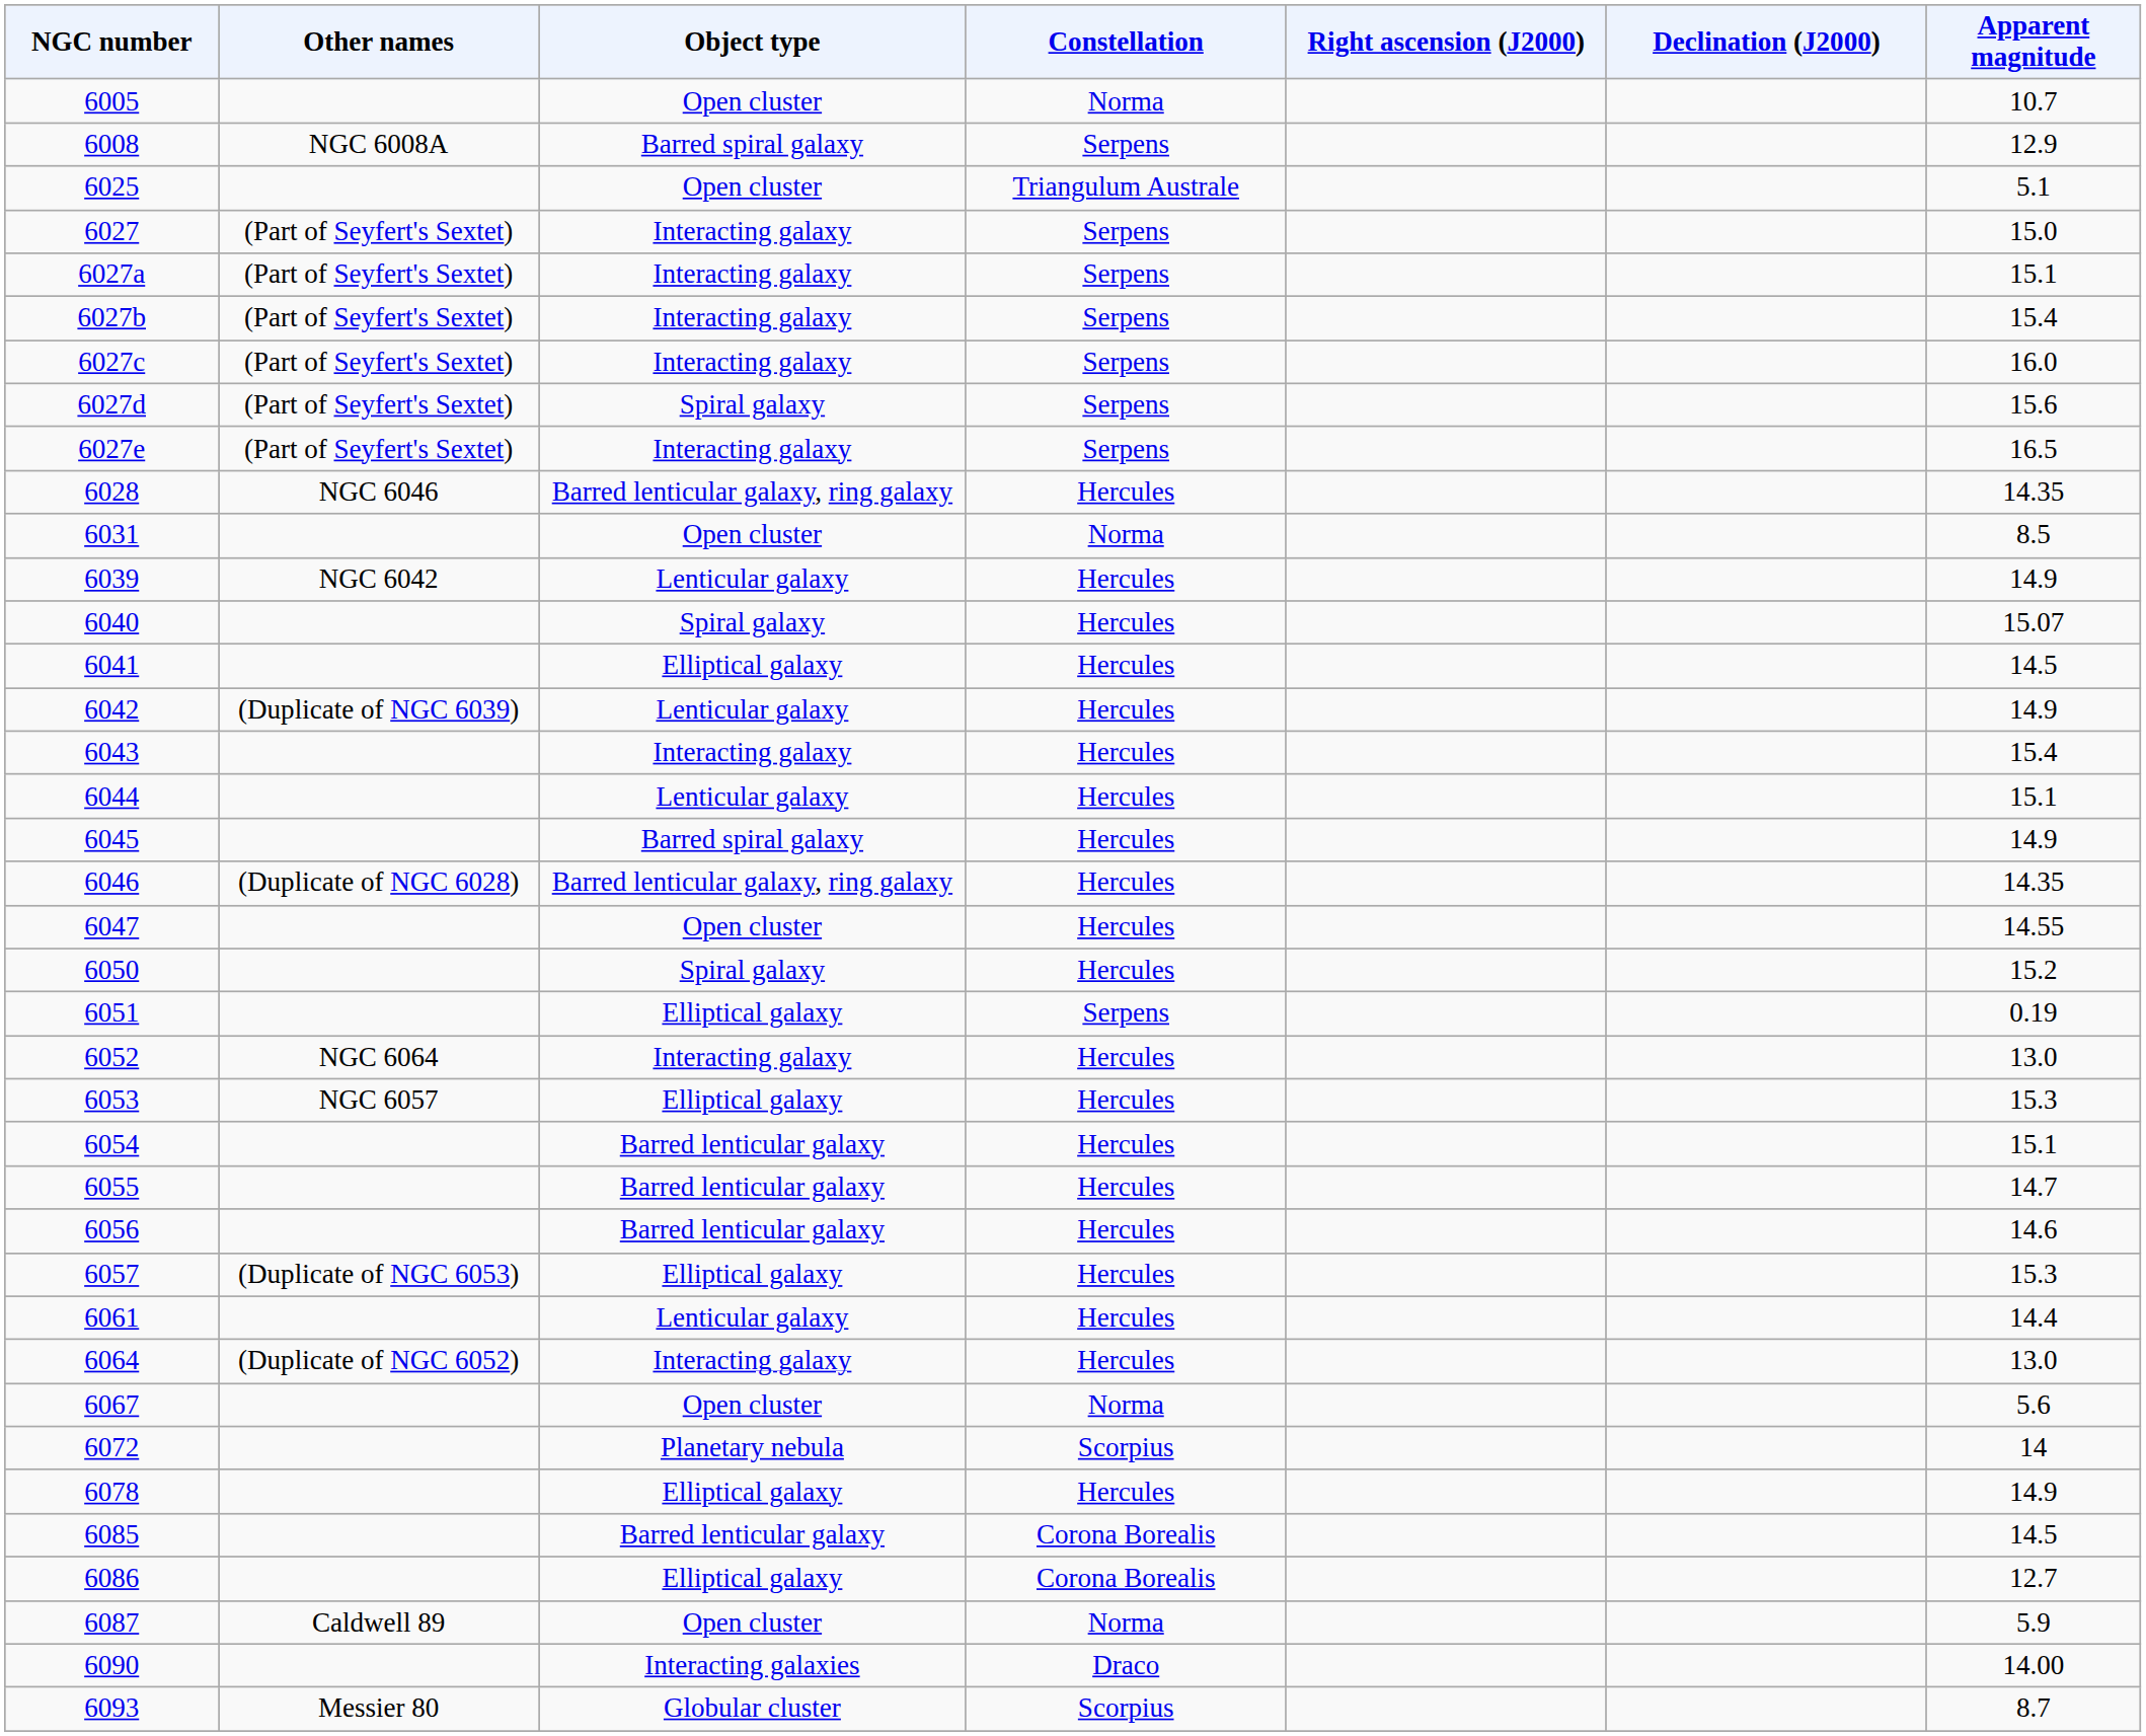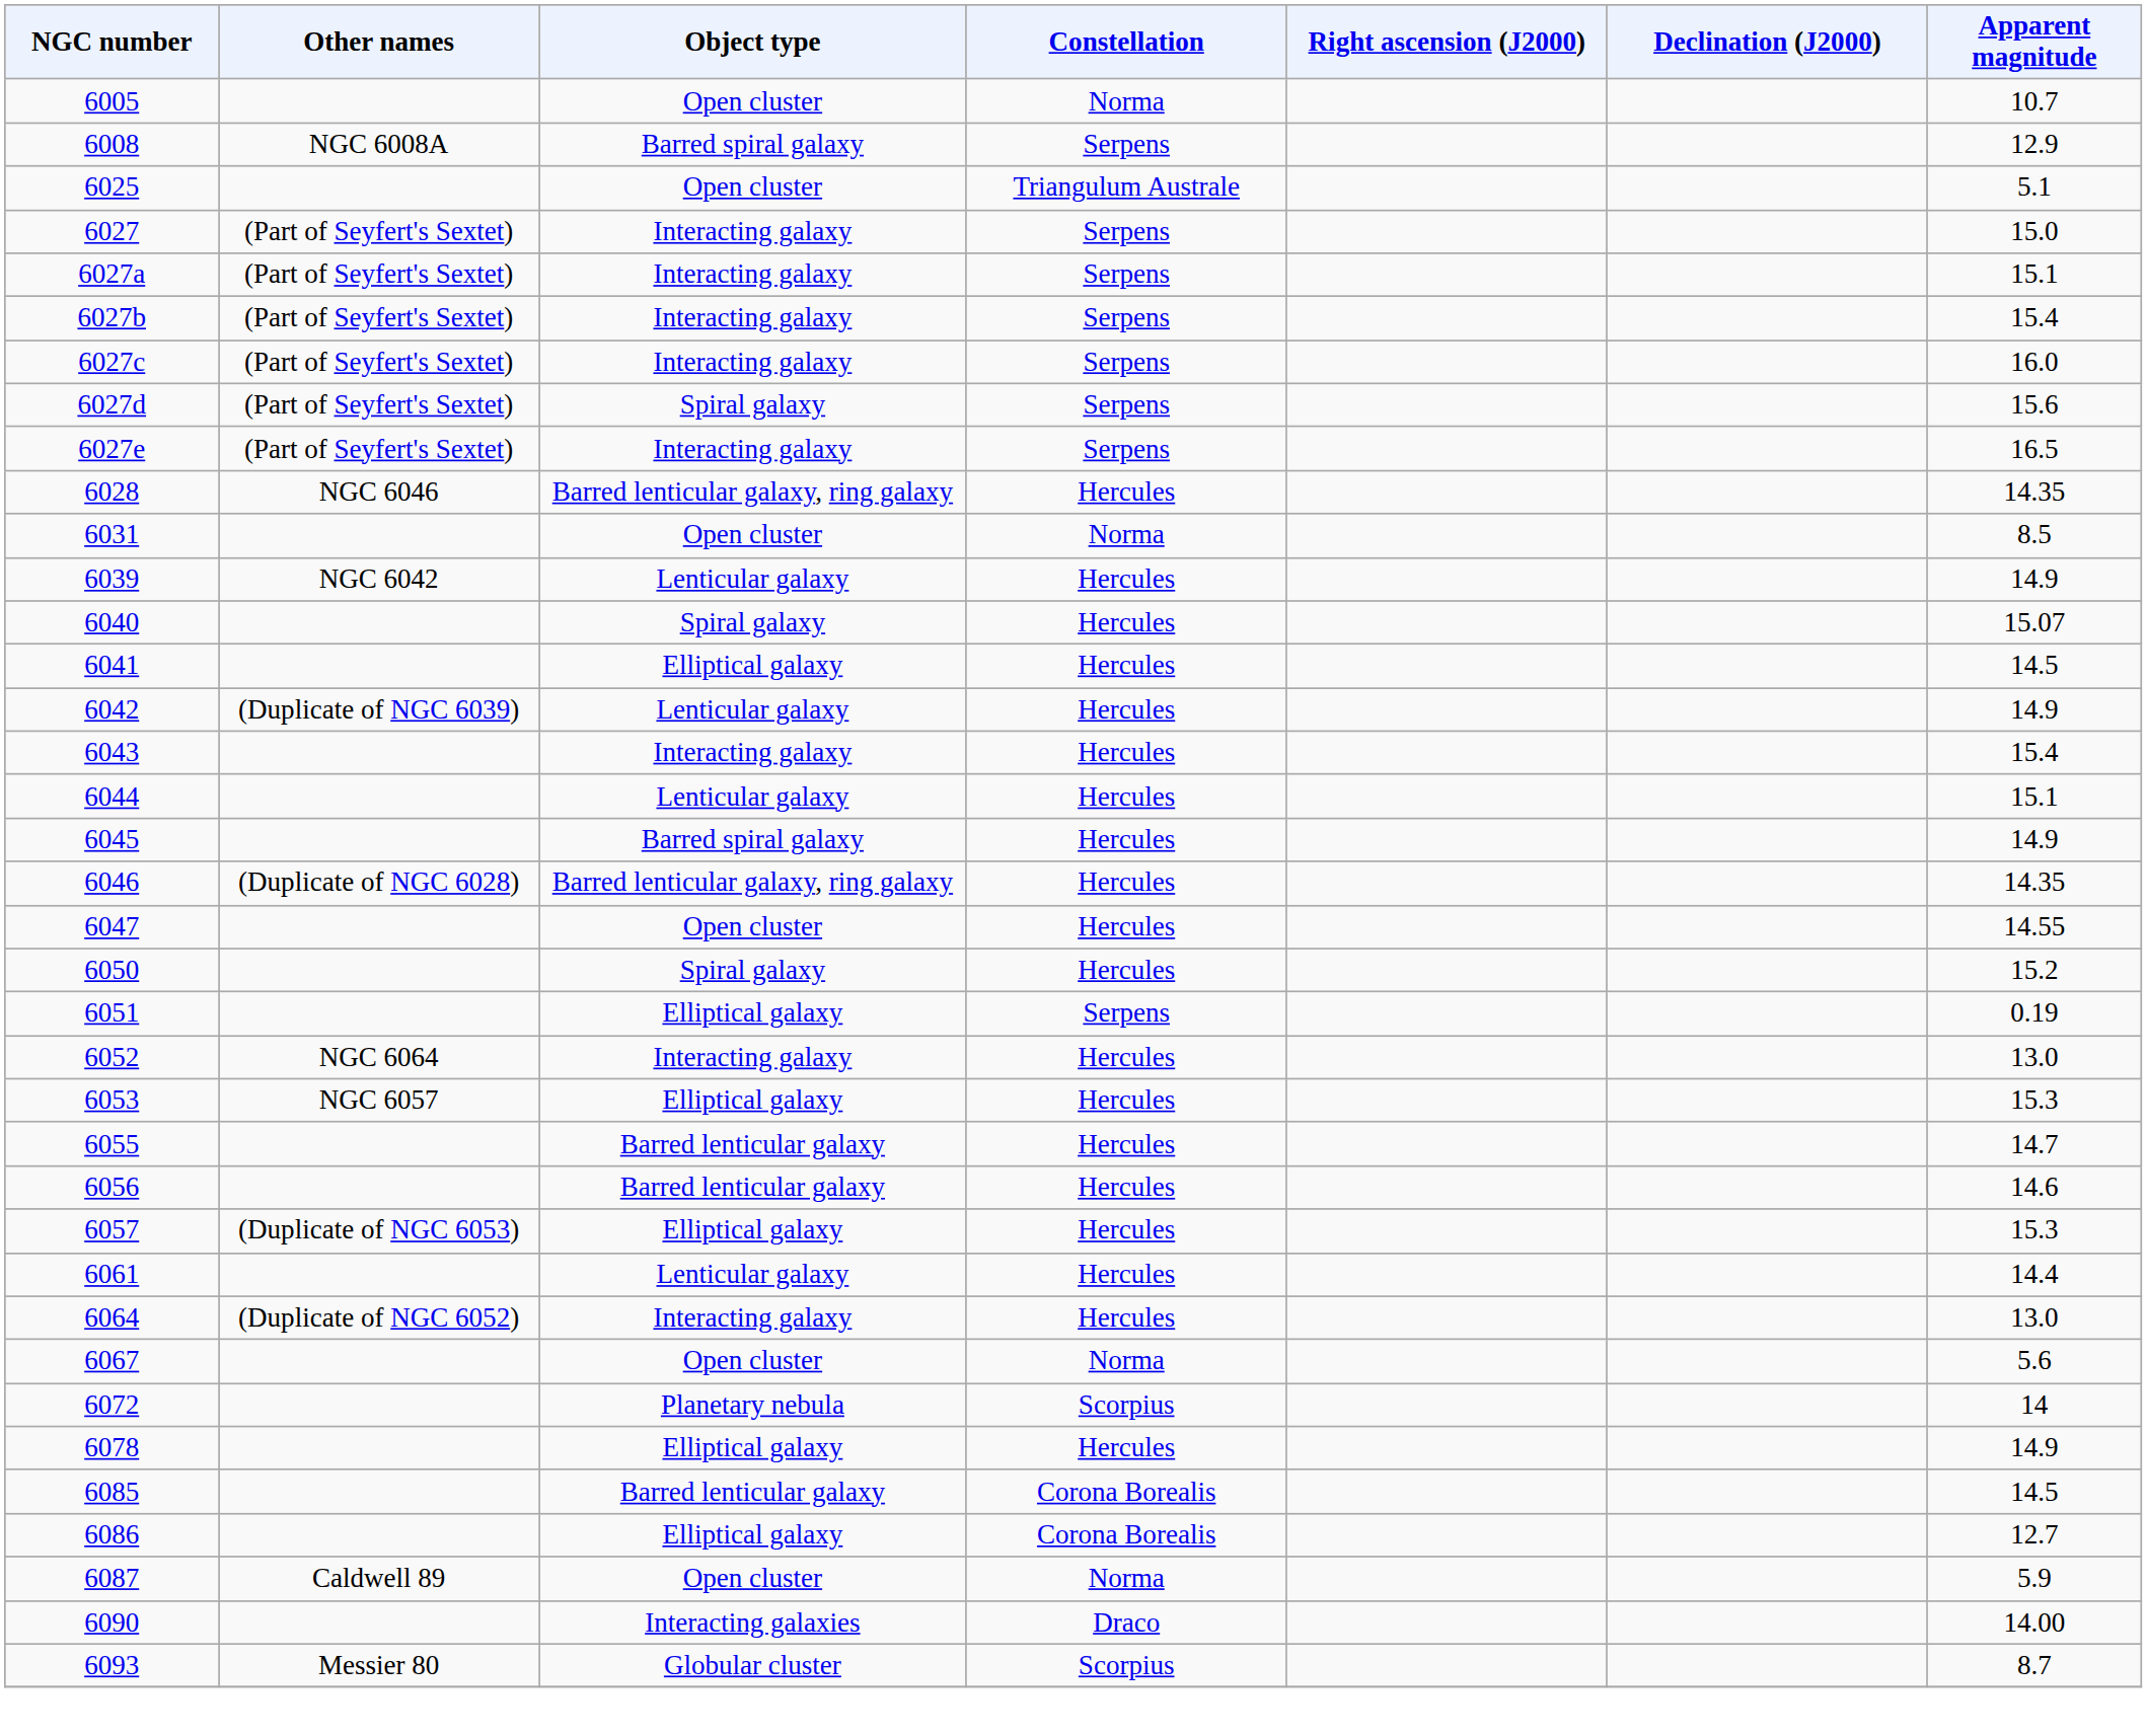 <table class="wikitable sortable sticky-header sort-under" style="text-align: center;">
 <tr>
 <th style="background-color:#edf3fe; width: 10%;">NGC number</th>
 <th style="background-color:#edf3fe; width: 15%;">Other names</th>
 <th style="background-color:#edf3fe; width: 20%;">Object type</th>
 <th style="background-color:#edf3fe; width: 15%;"><a href='#'>Constellation</a></th>
 <th style="background-color:#edf3fe; width: 15%;"><a href='#'>Right ascension</a> (<a href='#'>J2000</a>)</th>
 <th style="background-color:#edf3fe; width: 15%;"><a href='#'>Declination</a> (<a href='#'>J2000</a>)</th>
 <th style="background-color:#edf3fe; width: 10%;"><a href='#'>Apparent magnitude</a></th>
 </tr>
 <tr>
 <td><a href='#'>6005</a></td>
 <td></td>
 <td><a href='#'>Open cluster</a></td>
 <td><a href='#'>Norma</a></td>
 <td></td>
 <td></td>
 <td>10.7</td>
 </tr>
 <tr>
 <td><a href='#'>6008</a></td>
 <td>NGC 6008A</td>
 <td><a href='#'>Barred spiral galaxy</a></td>
 <td><a href='#'>Serpens</a></td>
 <td></td>
 <td></td>
 <td>12.9</td>
 </tr>
 <tr>
 <td><a href='#'>6025</a></td>
 <td></td>
 <td><a href='#'>Open cluster</a></td>
 <td><a href='#'>Triangulum Australe</a></td>
 <td></td>
 <td></td>
 <td>5.1</td>
 </tr>
 <tr>
 <td><a href='#'>6027</a></td>
 <td>(Part of <a href='#'>Seyfert's Sextet</a>)</td>
 <td><a href='#'>Interacting galaxy</a></td>
 <td><a href='#'>Serpens</a></td>
 <td></td>
 <td></td>
 <td>15.0</td>
 </tr>
 <tr>
 <td><a href='#'>6027a</a></td>
 <td>(Part of <a href='#'>Seyfert's Sextet</a>)</td>
 <td><a href='#'>Interacting galaxy</a></td>
 <td><a href='#'>Serpens</a></td>
 <td></td>
 <td></td>
 <td>15.1</td>
 </tr>
 <tr>
 <td><a href='#'>6027b</a></td>
 <td>(Part of <a href='#'>Seyfert's Sextet</a>)</td>
 <td><a href='#'>Interacting galaxy</a></td>
 <td><a href='#'>Serpens</a></td>
 <td></td>
 <td></td>
 <td>15.4</td>
 </tr>
 <tr>
 <td><a href='#'>6027c</a></td>
 <td>(Part of <a href='#'>Seyfert's Sextet</a>)</td>
 <td><a href='#'>Interacting galaxy</a></td>
 <td><a href='#'>Serpens</a></td>
 <td></td>
 <td></td>
 <td>16.0</td>
 </tr>
 <tr>
 <td><a href='#'>6027d</a></td>
 <td>(Part of <a href='#'>Seyfert's Sextet</a>)</td>
 <td><a href='#'>Spiral galaxy</a></td>
 <td><a href='#'>Serpens</a></td>
 <td></td>
 <td></td>
 <td>15.6</td>
 </tr>
 <tr>
 <td><a href='#'>6027e</a></td>
 <td>(Part of <a href='#'>Seyfert's Sextet</a>)</td>
 <td><a href='#'>Interacting galaxy</a></td>
 <td><a href='#'>Serpens</a></td>
 <td></td>
 <td></td>
 <td>16.5</td>
 </tr>
 <tr>
 <td><a href='#'>6028</a></td>
 <td>NGC 6046</td>
 <td><a href='#'>Barred lenticular galaxy</a>, <a href='#'>ring galaxy</a></td>
 <td><a href='#'>Hercules</a></td>
 <td></td>
 <td></td>
 <td>14.35</td>
 </tr>
 <tr>
 <td><a href='#'>6031</a></td>
 <td></td>
 <td><a href='#'>Open cluster</a></td>
 <td><a href='#'>Norma</a></td>
 <td></td>
 <td></td>
 <td>8.5</td>
 </tr>
 <tr>
 <td><a href='#'>6039</a></td>
 <td>NGC 6042</td>
 <td><a href='#'>Lenticular galaxy</a></td>
 <td><a href='#'>Hercules</a></td>
 <td></td>
 <td></td>
 <td>14.9</td>
 </tr>
 <tr>
 <td><a href='#'>6040</a></td>
 <td></td>
 <td><a href='#'>Spiral galaxy</a></td>
 <td><a href='#'>Hercules</a></td>
 <td></td>
 <td></td>
 <td>15.07</td>
 </tr>
 <tr>
 <td><a href='#'>6041</a></td>
 <td></td>
 <td><a href='#'>Elliptical galaxy</a></td>
 <td><a href='#'>Hercules</a></td>
 <td></td>
 <td></td>
 <td>14.5</td>
 </tr>
 <tr>
 <td><a href='#'>6042</a></td>
 <td>(Duplicate of <a href='#'>NGC 6039</a>)</td>
 <td><a href='#'>Lenticular galaxy</a></td>
 <td><a href='#'>Hercules</a></td>
 <td></td>
 <td></td>
 <td>14.9</td>
 </tr>
 <tr>
 <td><a href='#'>6043</a></td>
 <td></td>
 <td><a href='#'>Interacting galaxy</a></td>
 <td><a href='#'>Hercules</a></td>
 <td></td>
 <td></td>
 <td>15.4</td>
 </tr>
 <tr>
 <td><a href='#'>6044</a></td>
 <td></td>
 <td><a href='#'>Lenticular galaxy</a></td>
 <td><a href='#'>Hercules</a></td>
 <td></td>
 <td></td>
 <td>15.1</td>
 </tr>
 <tr>
 <td><a href='#'>6045</a></td>
 <td></td>
 <td><a href='#'>Barred spiral galaxy</a></td>
 <td><a href='#'>Hercules</a></td>
 <td></td>
 <td></td>
 <td>14.9</td>
 </tr>
 <tr>
 <td><a href='#'>6046</a></td>
 <td>(Duplicate of <a href='#'>NGC 6028</a>)</td>
 <td><a href='#'>Barred lenticular galaxy</a>, <a href='#'>ring galaxy</a></td>
 <td><a href='#'>Hercules</a></td>
 <td></td>
 <td></td>
 <td>14.35</td>
 </tr>
 <tr>
 <td><a href='#'>6047</a></td>
 <td></td>
 <td><a href='#'>Open cluster</a></td>
 <td><a href='#'>Hercules</a></td>
 <td></td>
 <td></td>
 <td>14.55</td>
 </tr>
 <tr>
 <td><a href='#'>6050</a></td>
 <td></td>
 <td><a href='#'>Spiral galaxy</a></td>
 <td><a href='#'>Hercules</a></td>
 <td></td>
 <td></td>
 <td>15.2</td>
 </tr>
 <tr>
 <td><a href='#'>6051</a></td>
 <td></td>
 <td><a href='#'>Elliptical galaxy</a></td>
 <td><a href='#'>Serpens</a></td>
 <td></td>
 <td></td>
 <td>0.19</td>
 </tr>
 <tr>
 <td><a href='#'>6052</a></td>
 <td>NGC 6064</td>
 <td><a href='#'>Interacting galaxy</a></td>
 <td><a href='#'>Hercules</a></td>
 <td></td>
 <td></td>
 <td>13.0</td>
 </tr>
 <tr>
 <td><a href='#'>6053</a></td>
 <td>NGC 6057</td>
 <td><a href='#'>Elliptical galaxy</a></td>
 <td><a href='#'>Hercules</a></td>
 <td></td>
 <td></td>
 <td>15.3</td>
 </tr>
 <tr>
-<td><a href='#'>6054</a></td>
-<td></td>
-<td><a href='#'>Barred lenticular galaxy</a></td>
-<td><a href='#'>Hercules</a></td>
-<td></td>
-<td></td>
-<td>15.1</td>
-</tr>
-<tr>
 <td><a href='#'>6055</a></td>
 <td></td>
 <td><a href='#'>Barred lenticular galaxy</a></td>
 <td><a href='#'>Hercules</a></td>
 <td></td>
 <td></td>
 <td>14.7</td>
 </tr>
 <tr>
 <td><a href='#'>6056</a></td>
 <td></td>
 <td><a href='#'>Barred lenticular galaxy</a></td>
 <td><a href='#'>Hercules</a></td>
 <td></td>
 <td></td>
 <td>14.6</td>
 </tr>
 <tr>
 <td><a href='#'>6057</a></td>
 <td>(Duplicate of <a href='#'>NGC 6053</a>)</td>
 <td><a href='#'>Elliptical galaxy</a></td>
 <td><a href='#'>Hercules</a></td>
 <td></td>
 <td></td>
 <td>15.3</td>
 </tr>
 <tr>
 <td><a href='#'>6061</a></td>
 <td></td>
 <td><a href='#'>Lenticular galaxy</a></td>
 <td><a href='#'>Hercules</a></td>
 <td></td>
 <td></td>
 <td>14.4</td>
 </tr>
 <tr>
 <td><a href='#'>6064</a></td>
 <td>(Duplicate of <a href='#'>NGC 6052</a>)</td>
 <td><a href='#'>Interacting galaxy</a></td>
 <td><a href='#'>Hercules</a></td>
 <td></td>
 <td></td>
 <td>13.0</td>
 </tr>
 <tr>
 <td><a href='#'>6067</a></td>
 <td></td>
 <td><a href='#'>Open cluster</a></td>
 <td><a href='#'>Norma</a></td>
 <td></td>
 <td></td>
 <td>5.6</td>
 </tr>
 <tr>
 <td><a href='#'>6072</a></td>
 <td></td>
 <td><a href='#'>Planetary nebula</a></td>
 <td><a href='#'>Scorpius</a></td>
 <td></td>
 <td></td>
 <td>14</td>
 </tr>
 <tr>
 <td><a href='#'>6078</a></td>
 <td></td>
 <td><a href='#'>Elliptical galaxy</a></td>
 <td><a href='#'>Hercules</a></td>
 <td></td>
 <td></td>
 <td>14.9</td>
 </tr>
 <tr>
 <td><a href='#'>6085</a></td>
 <td></td>
 <td><a href='#'>Barred lenticular galaxy</a></td>
 <td><a href='#'>Corona Borealis</a></td>
 <td></td>
 <td></td>
 <td>14.5</td>
 </tr>
 <tr>
 <td><a href='#'>6086</a></td>
 <td></td>
 <td><a href='#'>Elliptical galaxy</a></td>
 <td><a href='#'>Corona Borealis</a></td>
 <td></td>
 <td></td>
 <td>12.7</td>
 </tr>
 <tr>
 <td><a href='#'>6087</a></td>
 <td>Caldwell 89</td>
 <td><a href='#'>Open cluster</a></td>
 <td><a href='#'>Norma</a></td>
 <td></td>
 <td></td>
 <td>5.9</td>
 </tr>
 <tr>
 <td><a href='#'>6090</a></td>
 <td></td>
 <td><a href='#'>Interacting galaxies</a></td>
 <td><a href='#'>Draco</a></td>
 <td></td>
 <td></td>
 <td>14.00</td>
 </tr>
 <tr>
 <td><a href='#'>6093</a></td>
 <td>Messier 80</td>
 <td><a href='#'>Globular cluster</a></td>
 <td><a href='#'>Scorpius</a></td>
 <td></td>
 <td></td>
 <td>8.7</td>
 </tr>
 <tr>
 </tr>
 </table>
